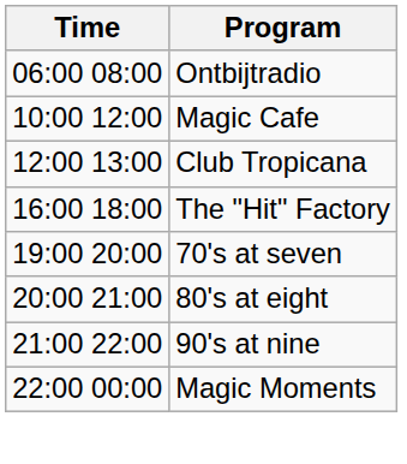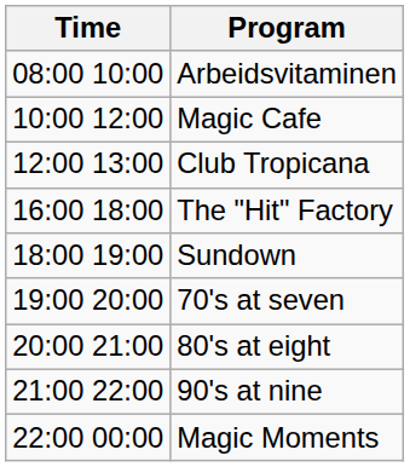 <table class="wikitable">
 <tr>
 <th>Time</th>
 <th>Program</th>
 </tr>
 <tr>
-<td>06:00  08:00</td>
-<td>Ontbijtradio</td>
+<td>08:00  10:00</td>
+<td>Arbeidsvitaminen</td>
 </tr>
 <tr>
 <td>10:00  12:00</td>
 <td>Magic Cafe</td>
 </tr>
 <tr>
 <td>12:00  13:00</td>
 <td>Club Tropicana</td>
 </tr>
 <tr>
 <td>16:00  18:00</td>
 <td>The "Hit" Factory</td>
+</tr>
+<tr>
+<td>18:00  19:00</td>
+<td>Sundown</td>
 </tr>
 <tr>
 <td>19:00  20:00</td>
 <td>70's at seven</td>
 </tr>
 <tr>
 <td>20:00  21:00</td>
 <td>80's at eight</td>
 </tr>
 <tr>
 <td>21:00  22:00</td>
 <td>90's at nine</td>
 </tr>
 <tr>
 <td>22:00  00:00</td>
 <td>Magic Moments</td>
 </tr>
 </table>
